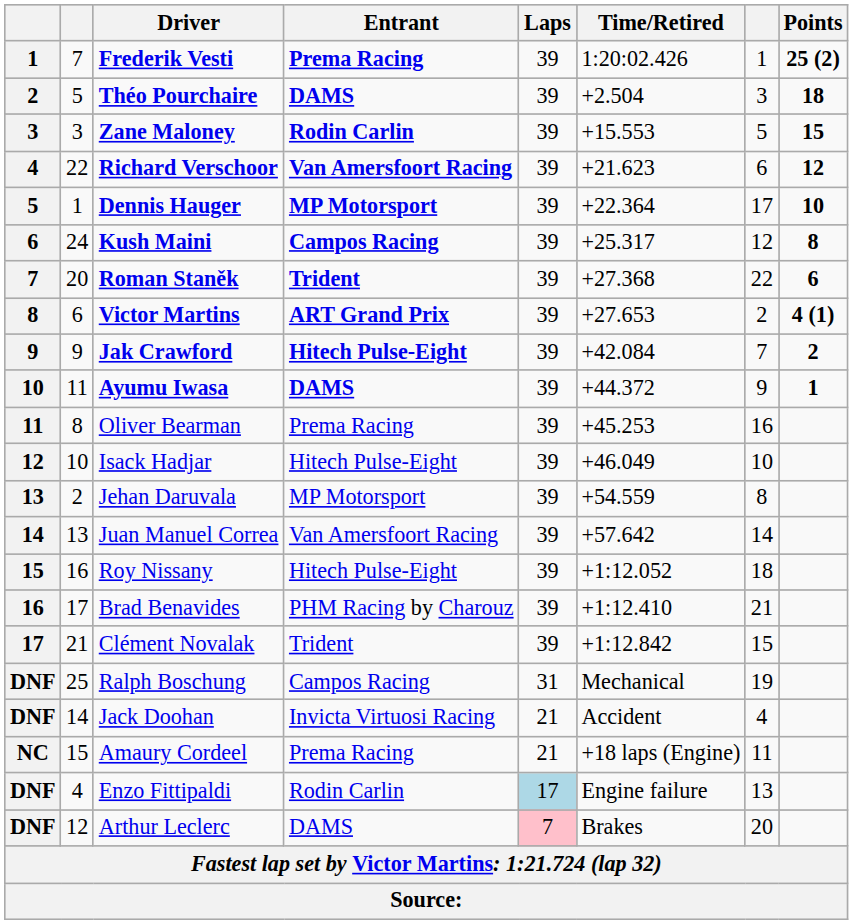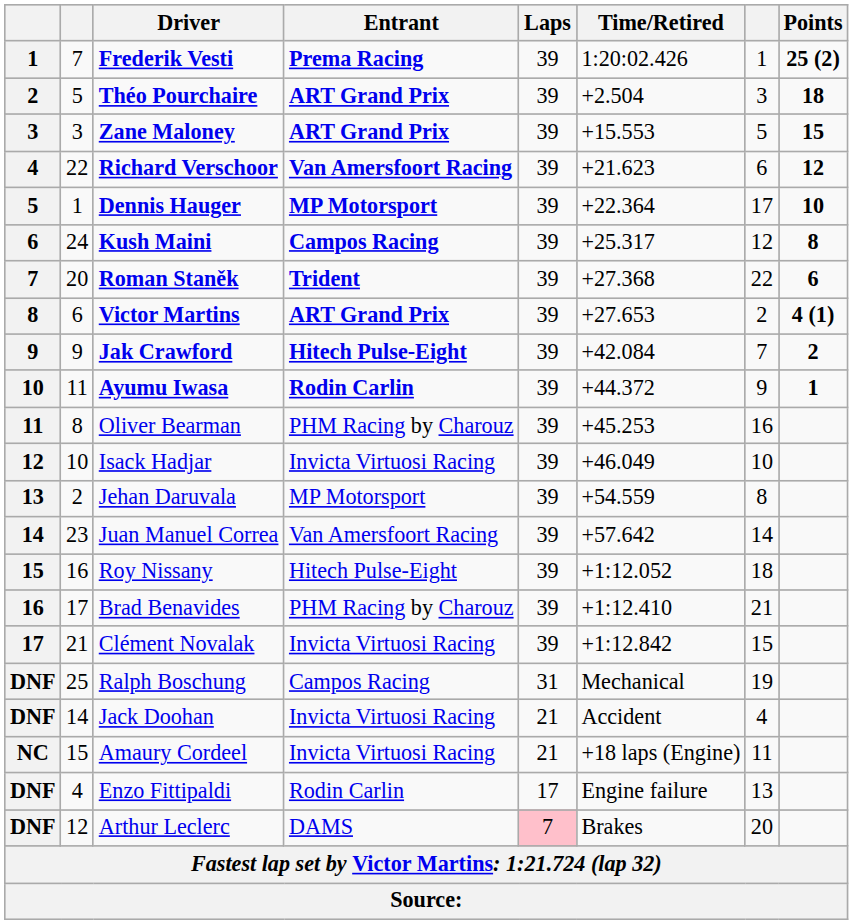 <table class="wikitable" style="font-size:85%">
 <tr>
 <th scope="col"></th>
 <th scope="col"></th>
 <th scope="col">Driver</th>
 <th scope="col">Entrant</th>
 <th scope="col">Laps</th>
 <th scope="col">Time/Retired</th>
 <th scope="col"></th>
 <th scope="col">Points</th>
 </tr>
 <tr>
 <th>1</th>
 <td align="center">7</td>
 <td> <strong><a href='#'>Frederik Vesti</a></strong></td>
 <td><strong><a href='#'>Prema Racing</a></strong></td>
 <td align="center">39</td>
 <td>1:20:02.426</td>
 <td align="center">1</td>
 <td align="center"><strong>25 (2)</strong></td>
 </tr>
 <tr>
 <th>2</th>
 <td align="center">5</td>
 <td> <strong><a href='#'>Théo Pourchaire</a></strong></td>
-<td><strong><a href='#'>DAMS</a></strong></td>
+<td><strong><a href='#'>ART Grand Prix</a></strong></td>
 <td align="center">39</td>
 <td>+2.504</td>
 <td align="center">3</td>
 <td align="center"><strong>18</strong></td>
 </tr>
 <tr>
 <th>3</th>
 <td align="center">3</td>
 <td> <strong><a href='#'>Zane Maloney</a></strong></td>
-<td><strong><a href='#'>Rodin Carlin</a></strong></td>
+<td><strong><a href='#'>ART Grand Prix</a></strong></td>
 <td align="center">39</td>
 <td>+15.553</td>
 <td align="center">5</td>
 <td align="center"><strong>15</strong></td>
 </tr>
 <tr>
 <th>4</th>
 <td align="center">22</td>
 <td> <strong><a href='#'>Richard Verschoor</a></strong></td>
 <td><strong><a href='#'>Van Amersfoort Racing</a></strong></td>
 <td align="center">39</td>
 <td>+21.623</td>
 <td align="center">6</td>
 <td align="center"><strong>12</strong></td>
 </tr>
 <tr>
 <th>5</th>
 <td align="center">1</td>
 <td> <strong><a href='#'>Dennis Hauger</a></strong></td>
 <td><strong><a href='#'>MP Motorsport</a></strong></td>
 <td align="center">39</td>
 <td>+22.364</td>
 <td align="center">17</td>
 <td align="center"><strong>10</strong></td>
 </tr>
 <tr>
 <th>6</th>
 <td align="center">24</td>
 <td> <strong><a href='#'>Kush Maini</a></strong></td>
 <td><strong><a href='#'>Campos Racing</a></strong></td>
 <td align="center">39</td>
 <td>+25.317</td>
 <td align="center">12</td>
 <td align="center"><strong>8</strong></td>
 </tr>
 <tr>
 <th>7</th>
 <td align="center">20</td>
 <td> <strong><a href='#'>Roman Staněk</a></strong></td>
 <td><strong><a href='#'>Trident</a></strong></td>
 <td align="center">39</td>
 <td>+27.368</td>
 <td align="center">22</td>
 <td align="center"><strong>6</strong></td>
 </tr>
 <tr>
 <th>8</th>
 <td align="center">6</td>
 <td> <strong><a href='#'>Victor Martins</a></strong></td>
 <td><strong><a href='#'>ART Grand Prix</a></strong></td>
 <td align="center">39</td>
 <td>+27.653</td>
 <td align="center">2</td>
 <td align="center"><strong>4 (1)</strong></td>
 </tr>
 <tr>
 <th>9</th>
 <td align="center">9</td>
 <td> <strong><a href='#'>Jak Crawford</a></strong></td>
 <td><strong><a href='#'>Hitech Pulse-Eight</a></strong></td>
 <td align="center">39</td>
 <td>+42.084</td>
 <td align="center">7</td>
 <td align="center"><strong>2</strong></td>
 </tr>
 <tr>
 <th>10</th>
 <td align="center">11</td>
 <td> <strong><a href='#'>Ayumu Iwasa</a></strong></td>
-<td><strong><a href='#'>DAMS</a></strong></td>
+<td><strong><a href='#'>Rodin Carlin</a></strong></td>
 <td align="center">39</td>
 <td>+44.372</td>
 <td align="center">9</td>
 <td align="center"><strong>1</strong></td>
 </tr>
 <tr>
 <th>11</th>
 <td align="center">8</td>
 <td> <a href='#'>Oliver Bearman</a></td>
-<td><a href='#'>Prema Racing</a></td>
+<td><a href='#'>PHM Racing</a> by <a href='#'>Charouz</a></td>
 <td align="center">39</td>
 <td>+45.253</td>
 <td align="center">16</td>
 <td align="center"></td>
 </tr>
 <tr>
 <th>12</th>
 <td align="center">10</td>
 <td> <a href='#'>Isack Hadjar</a></td>
-<td><a href='#'>Hitech Pulse-Eight</a></td>
+<td><a href='#'>Invicta Virtuosi Racing</a></td>
 <td align="center">39</td>
 <td>+46.049</td>
 <td align="center">10</td>
 <td align="center"></td>
 </tr>
 <tr>
 <th>13</th>
 <td align="center">2</td>
 <td> <a href='#'>Jehan Daruvala</a></td>
 <td><a href='#'>MP Motorsport</a></td>
 <td align="center">39</td>
 <td>+54.559</td>
 <td align="center">8</td>
 <td align="center"></td>
 </tr>
 <tr>
 <th>14</th>
-<td align="center">13</td>
+<td align="center">23</td>
 <td> <a href='#'>Juan Manuel Correa</a></td>
 <td><a href='#'>Van Amersfoort Racing</a></td>
 <td align="center">39</td>
 <td>+57.642</td>
 <td align="center">14</td>
 <td align="center"></td>
 </tr>
 <tr>
 <th>15</th>
 <td align="center">16</td>
 <td> <a href='#'>Roy Nissany</a></td>
 <td><a href='#'>Hitech Pulse-Eight</a></td>
 <td align="center">39</td>
 <td>+1:12.052</td>
 <td align="center">18</td>
 <td align="center"></td>
 </tr>
 <tr>
 <th>16</th>
 <td align="center">17</td>
 <td> <a href='#'>Brad Benavides</a></td>
 <td><a href='#'>PHM Racing</a> by <a href='#'>Charouz</a></td>
 <td align="center">39</td>
 <td>+1:12.410</td>
 <td align="center">21</td>
 <td align="center"></td>
 </tr>
 <tr>
 <th>17</th>
 <td align="center">21</td>
 <td> <a href='#'>Clément Novalak</a></td>
-<td><a href='#'>Trident</a></td>
+<td><a href='#'>Invicta Virtuosi Racing</a></td>
 <td align="center">39</td>
 <td>+1:12.842</td>
 <td align="center">15</td>
 <td align="center"></td>
 </tr>
 <tr>
 <th>DNF</th>
 <td align="center">25</td>
 <td> <a href='#'>Ralph Boschung</a></td>
 <td><a href='#'>Campos Racing</a></td>
 <td align="center">31</td>
 <td>Mechanical</td>
 <td align="center">19</td>
 <td align="center"></td>
 </tr>
 <tr>
 <th>DNF</th>
 <td align="center">14</td>
 <td> <a href='#'>Jack Doohan</a></td>
 <td><a href='#'>Invicta Virtuosi Racing</a></td>
 <td align="center">21</td>
 <td>Accident</td>
 <td align="center">4</td>
 <td align="center"></td>
 </tr>
 <tr>
 <th>NC</th>
 <td align="center">15</td>
 <td> <a href='#'>Amaury Cordeel</a></td>
-<td><a href='#'>Prema Racing</a></td>
+<td><a href='#'>Invicta Virtuosi Racing</a></td>
 <td align="center">21</td>
 <td>+18 laps (Engine)</td>
 <td align="center">11</td>
 <td align="center"></td>
 </tr>
 <tr>
 <th>DNF</th>
 <td align="center">4</td>
 <td> <a href='#'>Enzo Fittipaldi</a></td>
 <td><a href='#'>Rodin Carlin</a></td>
-<td align="center" style="background: lightblue;">17</td>
+<td align="center">17</td>
 <td>Engine failure</td>
 <td align="center">13</td>
 <td align="center"></td>
 </tr>
 <tr>
 <th>DNF</th>
 <td align="center">12</td>
 <td> <a href='#'>Arthur Leclerc</a></td>
 <td><a href='#'>DAMS</a></td>
 <td align="center" style="background: pink;">7</td>
 <td>Brakes</td>
 <td align="center">20</td>
 <td align="center"></td>
 </tr>
 <tr>
 <th colspan="8"><em>Fastest lap set by</em> <strong> <a href='#'>Victor Martins</a><strong><em>: 1:21.724 (lap 32)<em></th>
 </tr>
 <tr>
 <th colspan="8">Source:</th>
 </tr>
 </table>
